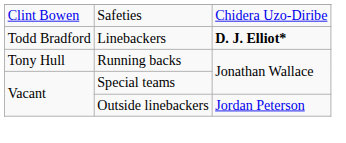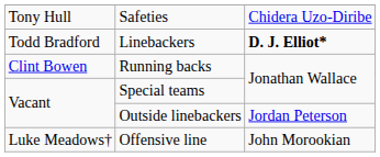 <table class="wikitable">
 <tr>
 </tr>
 <tr>
-<td><a href='#'>Clint Bowen</a></td>
+<td>Tony Hull</td>
 <td>Safeties</td>
 <td><a href='#'>Chidera Uzo-Diribe</a></td>
 </tr>
 <tr>
 <td>Todd Bradford</td>
 <td>Linebackers</td>
 <td><strong>D. J. Elliot*</strong></td>
 </tr>
 <tr>
-<td>Tony Hull</td>
+<td><a href='#'>Clint Bowen</a></td>
 <td>Running backs</td>
 <td rowspan="2">Jonathan Wallace</td>
 </tr>
 <tr>
 <td rowspan="2">Vacant</td>
 <td>Special teams</td>
 </tr>
 <tr>
 <td>Outside linebackers</td>
 <td><a href='#'>Jordan Peterson</a></td>
 </tr>
+<tr>
+<td>Luke Meadows†</td>
+<td>Offensive line</td>
+<td>John Morookian</td>
+</tr>
 </table>
